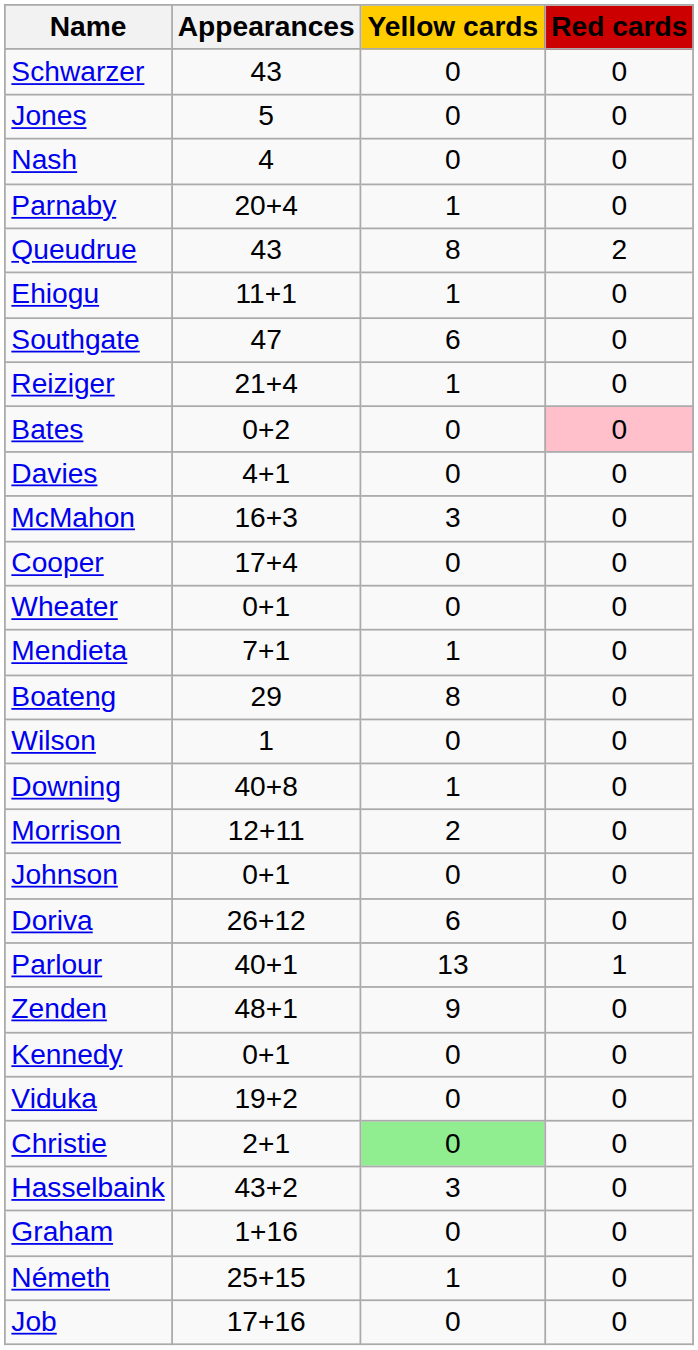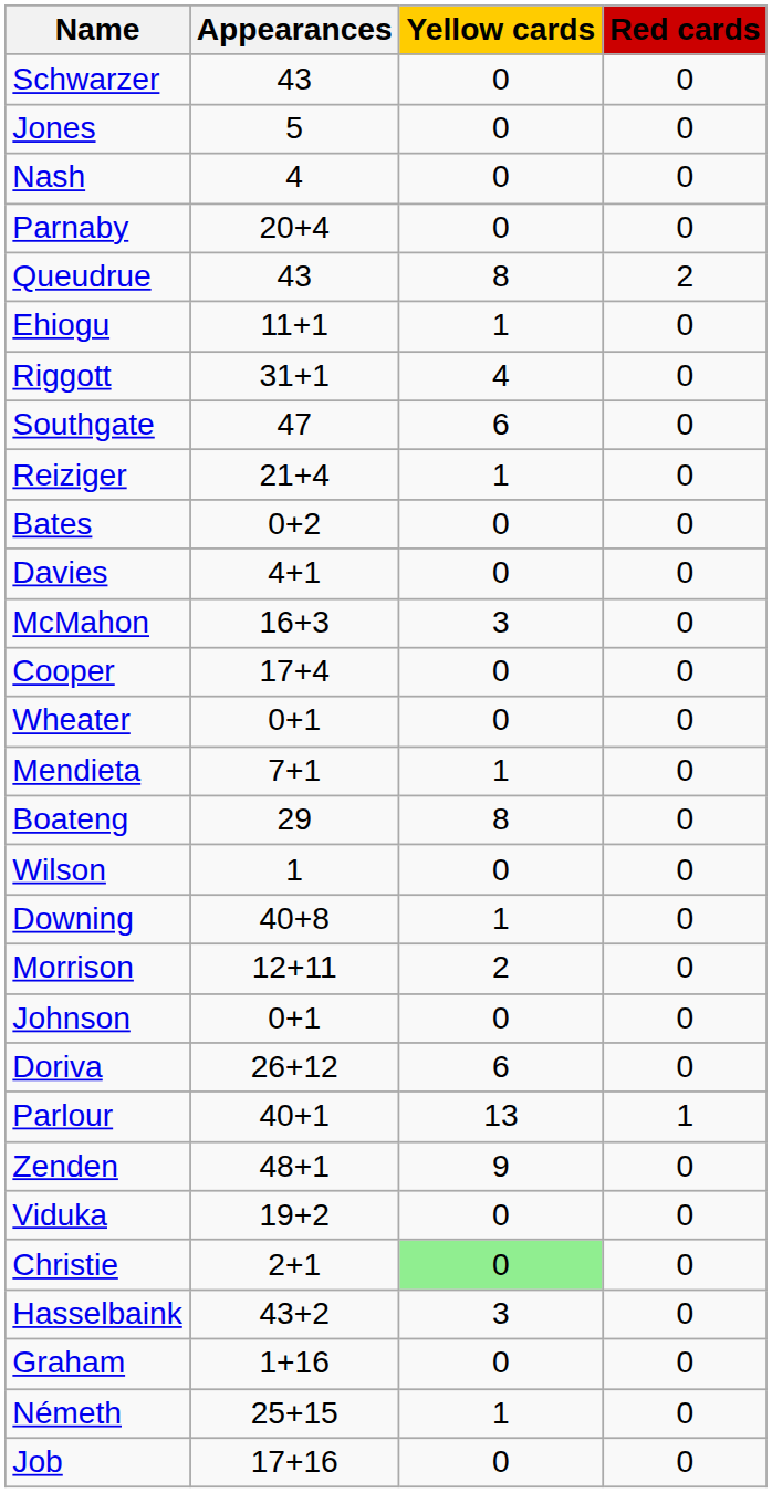 <table class="wikitable sortable" style="text-align:center">
 <tr>
 <th>Name</th>
 <th>Appearances</th>
 <th style="background: #FFCC00">Yellow cards</th>
 <th style="background: #CC0000">Red cards</th>
 </tr>
 <tr>
 <td align="left"> <a href='#'>Schwarzer</a></td>
 <td>43</td>
 <td>0</td>
 <td>0</td>
 </tr>
 <tr>
 <td align="left"> <a href='#'>Jones</a></td>
 <td>5</td>
 <td>0</td>
 <td>0</td>
 </tr>
 <tr>
 <td align="left"> <a href='#'>Nash</a></td>
 <td>4</td>
 <td>0</td>
 <td>0</td>
 </tr>
 <tr>
 <td align="left"> <a href='#'>Parnaby</a></td>
 <td>20+4</td>
-<td>1</td>
+<td>0</td>
 <td>0</td>
 </tr>
 <tr>
 <td align="left"> <a href='#'>Queudrue</a></td>
 <td>43</td>
 <td>8</td>
 <td>2</td>
 </tr>
 <tr>
 <td align="left"> <a href='#'>Ehiogu</a></td>
 <td>11+1</td>
 <td>1</td>
+<td>0</td>
+</tr>
+<tr>
+<td align="left"> <a href='#'>Riggott</a></td>
+<td>31+1</td>
+<td>4</td>
 <td>0</td>
 </tr>
 <tr>
 <td align="left"> <a href='#'>Southgate</a></td>
 <td>47</td>
 <td>6</td>
 <td>0</td>
 </tr>
 <tr>
 <td align="left"> <a href='#'>Reiziger</a></td>
 <td>21+4</td>
 <td>1</td>
 <td>0</td>
 </tr>
 <tr>
 <td align="left"> <a href='#'>Bates</a></td>
 <td>0+2</td>
 <td>0</td>
-<td style="background: pink;">0</td>
+<td>0</td>
 </tr>
 <tr>
 <td align="left"> <a href='#'>Davies</a></td>
 <td>4+1</td>
 <td>0</td>
 <td>0</td>
 </tr>
 <tr>
 <td align="left"> <a href='#'>McMahon</a></td>
 <td>16+3</td>
 <td>3</td>
 <td>0</td>
 </tr>
 <tr>
 <td align="left"> <a href='#'>Cooper</a></td>
 <td>17+4</td>
 <td>0</td>
 <td>0</td>
 </tr>
 <tr>
 <td align="left"> <a href='#'>Wheater</a></td>
 <td>0+1</td>
 <td>0</td>
 <td>0</td>
 </tr>
 <tr>
 <td align="left"> <a href='#'>Mendieta</a></td>
 <td>7+1</td>
 <td>1</td>
 <td>0</td>
 </tr>
 <tr>
 <td align="left"> <a href='#'>Boateng</a></td>
 <td>29</td>
 <td>8</td>
 <td>0</td>
 </tr>
 <tr>
 <td align="left"> <a href='#'>Wilson</a></td>
 <td>1</td>
 <td>0</td>
 <td>0</td>
 </tr>
 <tr>
 <td align="left"> <a href='#'>Downing</a></td>
 <td>40+8</td>
 <td>1</td>
 <td>0</td>
 </tr>
 <tr>
 <td align="left"> <a href='#'>Morrison</a></td>
 <td>12+11</td>
 <td>2</td>
 <td>0</td>
 </tr>
 <tr>
 <td align="left"> <a href='#'>Johnson</a></td>
 <td>0+1</td>
 <td>0</td>
 <td>0</td>
 </tr>
 <tr>
 <td align="left"> <a href='#'>Doriva</a></td>
 <td>26+12</td>
 <td>6</td>
 <td>0</td>
 </tr>
 <tr>
 <td align="left"> <a href='#'>Parlour</a></td>
 <td>40+1</td>
 <td>13</td>
 <td>1</td>
 </tr>
 <tr>
 <td align="left"> <a href='#'>Zenden</a></td>
 <td>48+1</td>
 <td>9</td>
 <td>0</td>
 </tr>
 <tr>
-<td align="left"> <a href='#'>Kennedy</a></td>
-<td>0+1</td>
-<td>0</td>
-<td>0</td>
-</tr>
-<tr>
 <td align="left"> <a href='#'>Viduka</a></td>
 <td>19+2</td>
 <td>0</td>
 <td>0</td>
 </tr>
 <tr>
 <td align="left"> <a href='#'>Christie</a></td>
 <td>2+1</td>
 <td style="background: lightgreen;">0</td>
 <td>0</td>
 </tr>
 <tr>
 <td align="left"> <a href='#'>Hasselbaink</a></td>
 <td>43+2</td>
 <td>3</td>
 <td>0</td>
 </tr>
 <tr>
 <td align="left"> <a href='#'>Graham</a></td>
 <td>1+16</td>
 <td>0</td>
 <td>0</td>
 </tr>
 <tr>
 <td align="left"> <a href='#'>Németh</a></td>
 <td>25+15</td>
 <td>1</td>
 <td>0</td>
 </tr>
 <tr>
 <td align="left"> <a href='#'>Job</a></td>
 <td>17+16</td>
 <td>0</td>
 <td>0</td>
 </tr>
 </table>
